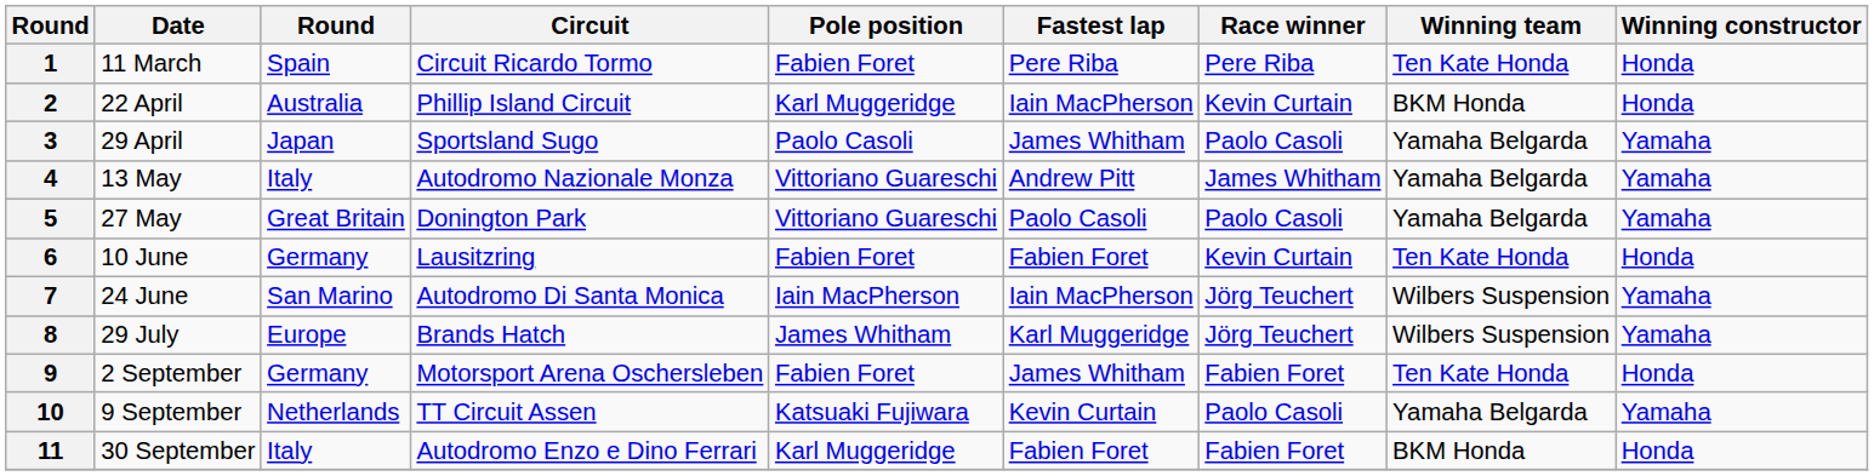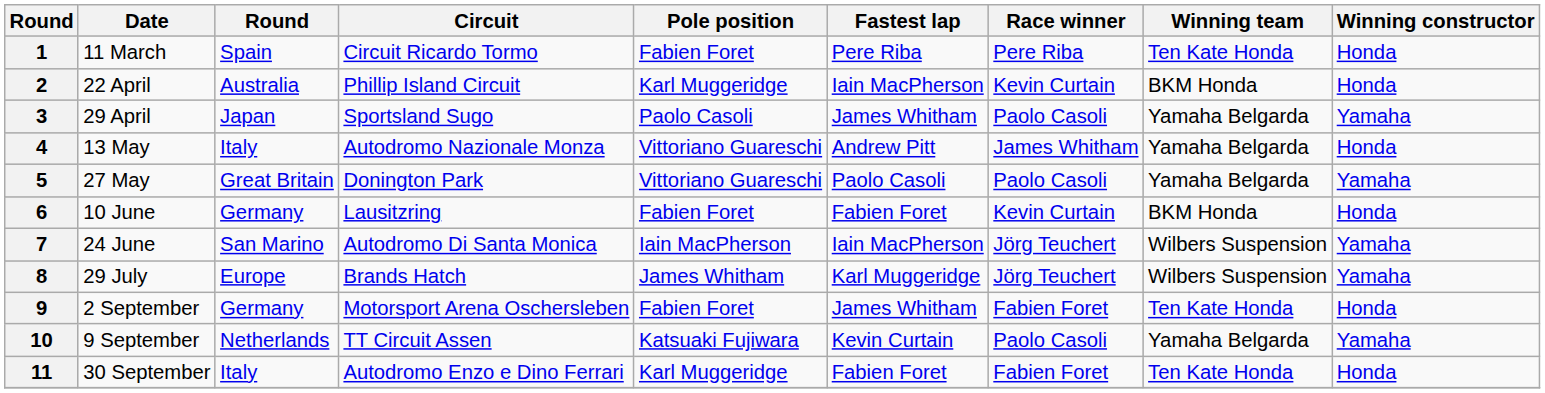 <table class="wikitable" style="font-size: 85%; text-align: left">
 <tr>
 <th>Round</th>
 <th>Date</th>
 <th>Round</th>
 <th>Circuit</th>
 <th>Pole position</th>
 <th>Fastest lap</th>
 <th>Race winner</th>
 <th>Winning team</th>
 <th>Winning constructor</th>
 </tr>
 <tr>
 <th>1</th>
 <td>11 March</td>
 <td> <a href='#'>Spain</a></td>
 <td><a href='#'>Circuit Ricardo Tormo</a></td>
 <td> <a href='#'>Fabien Foret</a></td>
 <td> <a href='#'>Pere Riba</a></td>
 <td> <a href='#'>Pere Riba</a></td>
 <td><a href='#'>Ten Kate Honda</a></td>
 <td><a href='#'>Honda</a></td>
 </tr>
 <tr>
 <th>2</th>
 <td>22 April</td>
 <td> <a href='#'>Australia</a></td>
 <td><a href='#'>Phillip Island Circuit</a></td>
 <td> <a href='#'>Karl Muggeridge</a></td>
 <td> <a href='#'>Iain MacPherson</a></td>
 <td> <a href='#'>Kevin Curtain</a></td>
 <td>BKM Honda</td>
 <td><a href='#'>Honda</a></td>
 </tr>
 <tr>
 <th>3</th>
 <td>29 April</td>
 <td> <a href='#'>Japan</a></td>
 <td><a href='#'>Sportsland Sugo</a></td>
 <td> <a href='#'>Paolo Casoli</a></td>
 <td> <a href='#'>James Whitham</a></td>
 <td> <a href='#'>Paolo Casoli</a></td>
 <td>Yamaha Belgarda</td>
 <td><a href='#'>Yamaha</a></td>
 </tr>
 <tr>
 <th>4</th>
 <td>13 May</td>
 <td> <a href='#'>Italy</a></td>
 <td><a href='#'>Autodromo Nazionale Monza</a></td>
 <td> <a href='#'>Vittoriano Guareschi</a></td>
 <td> <a href='#'>Andrew Pitt</a></td>
 <td> <a href='#'>James Whitham</a></td>
 <td>Yamaha Belgarda</td>
-<td><a href='#'>Yamaha</a></td>
+<td><a href='#'>Honda</a></td>
 </tr>
 <tr>
 <th>5</th>
 <td>27 May</td>
 <td> <a href='#'>Great Britain</a></td>
 <td><a href='#'>Donington Park</a></td>
 <td> <a href='#'>Vittoriano Guareschi</a></td>
 <td> <a href='#'>Paolo Casoli</a></td>
 <td> <a href='#'>Paolo Casoli</a></td>
 <td>Yamaha Belgarda</td>
 <td><a href='#'>Yamaha</a></td>
 </tr>
 <tr>
 <th>6</th>
 <td>10 June</td>
 <td> <a href='#'>Germany</a></td>
 <td><a href='#'>Lausitzring</a></td>
 <td> <a href='#'>Fabien Foret</a></td>
 <td> <a href='#'>Fabien Foret</a></td>
 <td> <a href='#'>Kevin Curtain</a></td>
-<td><a href='#'>Ten Kate Honda</a></td>
+<td>BKM Honda</td>
 <td><a href='#'>Honda</a></td>
 </tr>
 <tr>
 <th>7</th>
 <td>24 June</td>
 <td> <a href='#'>San Marino</a></td>
 <td><a href='#'>Autodromo Di Santa Monica</a></td>
 <td> <a href='#'>Iain MacPherson</a></td>
 <td> <a href='#'>Iain MacPherson</a></td>
 <td> <a href='#'>Jörg Teuchert</a></td>
 <td>Wilbers Suspension</td>
 <td><a href='#'>Yamaha</a></td>
 </tr>
 <tr>
 <th>8</th>
 <td>29 July</td>
 <td> <a href='#'>Europe</a></td>
 <td><a href='#'>Brands Hatch</a></td>
 <td> <a href='#'>James Whitham</a></td>
 <td> <a href='#'>Karl Muggeridge</a></td>
 <td> <a href='#'>Jörg Teuchert</a></td>
 <td>Wilbers Suspension</td>
 <td><a href='#'>Yamaha</a></td>
 </tr>
 <tr>
 <th>9</th>
 <td>2 September</td>
 <td> <a href='#'>Germany</a></td>
 <td><a href='#'>Motorsport Arena Oschersleben</a></td>
 <td> <a href='#'>Fabien Foret</a></td>
 <td> <a href='#'>James Whitham</a></td>
 <td> <a href='#'>Fabien Foret</a></td>
 <td><a href='#'>Ten Kate Honda</a></td>
 <td><a href='#'>Honda</a></td>
 </tr>
 <tr>
 <th>10</th>
 <td>9 September</td>
 <td> <a href='#'>Netherlands</a></td>
 <td><a href='#'>TT Circuit Assen</a></td>
 <td> <a href='#'>Katsuaki Fujiwara</a></td>
 <td> <a href='#'>Kevin Curtain</a></td>
 <td> <a href='#'>Paolo Casoli</a></td>
 <td>Yamaha Belgarda</td>
 <td><a href='#'>Yamaha</a></td>
 </tr>
 <tr>
 <th>11</th>
 <td>30 September</td>
 <td> <a href='#'>Italy</a></td>
 <td><a href='#'>Autodromo Enzo e Dino Ferrari</a></td>
 <td> <a href='#'>Karl Muggeridge</a></td>
 <td> <a href='#'>Fabien Foret</a></td>
 <td> <a href='#'>Fabien Foret</a></td>
-<td>BKM Honda</td>
+<td><a href='#'>Ten Kate Honda</a></td>
 <td><a href='#'>Honda</a></td>
 </tr>
 <tr>
 </tr>
 </table>
